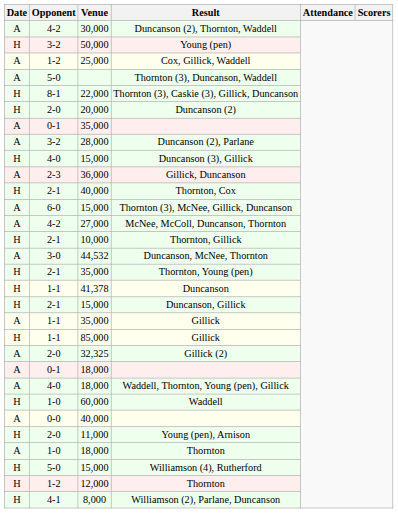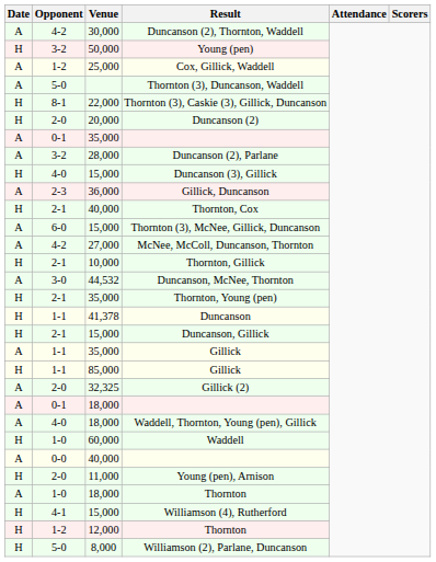 <table class="wikitable sortable" style="font-size:100%; text-align:center">
 <tr>
 <th>Date</th>
 <th>Opponent</th>
 <th>Venue</th>
 <th>Result</th>
 <th>Attendance</th>
 <th>Scorers</th>
 </tr>
 <tr bgcolor="#EEFFEE"| >
 <td>A</td>
 <td>4-2</td>
 <td>30,000</td>
 <td>Duncanson (2), Thornton, Waddell</td>
 </tr>
 <tr bgcolor="#FFEEEE"| >
 <td>H</td>
 <td>3-2</td>
 <td>50,000</td>
 <td>Young (pen)</td>
 </tr>
 <tr bgcolor="#FFFFEE"| >
 <td>A</td>
 <td>1-2</td>
 <td>25,000</td>
 <td>Cox, Gillick, Waddell</td>
 </tr>
 <tr bgcolor="#EEFFEE"| >
 <td>A</td>
 <td>5-0</td>
 <td></td>
 <td>Thornton (3), Duncanson, Waddell</td>
 </tr>
 <tr bgcolor="#EEFFEE"| >
 <td>H</td>
 <td>8-1</td>
 <td>22,000</td>
 <td>Thornton (3), Caskie (3), Gillick, Duncanson</td>
 </tr>
 <tr bgcolor="#EEFFEE"| >
 <td>H</td>
 <td>2-0</td>
 <td>20,000</td>
 <td>Duncanson (2)</td>
 </tr>
 <tr bgcolor="#FFEEEE"| >
 <td>A</td>
 <td>0-1</td>
 <td>35,000</td>
 <td></td>
 </tr>
 <tr bgcolor="#EEFFEE"| >
 <td>A</td>
 <td>3-2</td>
 <td>28,000</td>
 <td>Duncanson (2), Parlane</td>
 </tr>
 <tr bgcolor="#EEFFEE"| >
 <td>H</td>
 <td>4-0</td>
 <td>15,000</td>
 <td>Duncanson (3), Gillick</td>
 </tr>
 <tr bgcolor="#FFEEEE"| >
 <td>A</td>
 <td>2-3</td>
 <td>36,000</td>
 <td>Gillick, Duncanson</td>
 </tr>
 <tr bgcolor="#EEFFEE"| >
 <td>H</td>
 <td>2-1</td>
 <td>40,000</td>
 <td>Thornton, Cox</td>
 </tr>
 <tr bgcolor="#EEFFEE"| >
 <td>A</td>
 <td>6-0</td>
 <td>15,000</td>
 <td>Thornton (3), McNee, Gillick, Duncanson</td>
 </tr>
 <tr bgcolor="#EEFFEE"| >
 <td>A</td>
 <td>4-2</td>
 <td>27,000</td>
 <td>McNee, McColl, Duncanson, Thornton</td>
 </tr>
 <tr bgcolor="#EEFFEE"| >
 <td>H</td>
 <td>2-1</td>
 <td>10,000</td>
 <td>Thornton, Gillick</td>
 </tr>
 <tr bgcolor="#EEFFEE"| >
 <td>A</td>
 <td>3-0</td>
 <td>44,532</td>
 <td>Duncanson, McNee, Thornton</td>
 </tr>
 <tr bgcolor="#EEFFEE"| >
 <td>H</td>
 <td>2-1</td>
 <td>35,000</td>
 <td>Thornton, Young (pen)</td>
 </tr>
 <tr bgcolor="#FFFFEE"| >
 <td>H</td>
 <td>1-1</td>
 <td>41,378</td>
 <td>Duncanson</td>
 </tr>
 <tr bgcolor="#EEFFEE"| >
 <td>H</td>
 <td>2-1</td>
 <td>15,000</td>
 <td>Duncanson, Gillick</td>
 </tr>
 <tr bgcolor="#FFFFEE"| >
 <td>A</td>
 <td>1-1</td>
 <td>35,000</td>
 <td>Gillick</td>
 </tr>
 <tr bgcolor="#FFFFEE"| >
 <td>H</td>
 <td>1-1</td>
 <td>85,000</td>
 <td>Gillick</td>
 </tr>
 <tr bgcolor="#EEFFEE"| >
 <td>A</td>
 <td>2-0</td>
 <td>32,325</td>
 <td>Gillick (2)</td>
 </tr>
 <tr bgcolor="#FFEEEE"| >
 <td>A</td>
 <td>0-1</td>
 <td>18,000</td>
 <td></td>
 </tr>
 <tr bgcolor="#EEFFEE"| >
 <td>A</td>
 <td>4-0</td>
 <td>18,000</td>
 <td>Waddell, Thornton, Young (pen), Gillick</td>
 </tr>
 <tr bgcolor="#EEFFEE"| >
 <td>H</td>
 <td>1-0</td>
 <td>60,000</td>
 <td>Waddell</td>
 </tr>
 <tr bgcolor="#FFFFEE"| >
 <td>A</td>
 <td>0-0</td>
 <td>40,000</td>
 <td></td>
 </tr>
 <tr bgcolor="#EEFFEE"| >
 <td>H</td>
 <td>2-0</td>
 <td>11,000</td>
 <td>Young (pen), Arnison</td>
 </tr>
 <tr bgcolor="#EEFFEE"| >
 <td>A</td>
 <td>1-0</td>
 <td>18,000</td>
 <td>Thornton</td>
 </tr>
 <tr bgcolor="#EEFFEE"| >
 <td>H</td>
-<td>5-0</td>
+<td>4-1</td>
 <td>15,000</td>
 <td>Williamson (4), Rutherford</td>
 </tr>
 <tr bgcolor="#FFEEEE"| >
 <td>H</td>
 <td>1-2</td>
 <td>12,000</td>
 <td>Thornton</td>
 </tr>
 <tr bgcolor="#EEFFEE"| >
 <td>H</td>
-<td>4-1</td>
+<td>5-0</td>
 <td>8,000</td>
 <td>Williamson (2), Parlane, Duncanson</td>
 </tr>
 </table>
